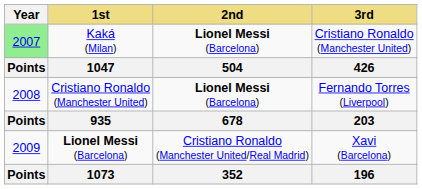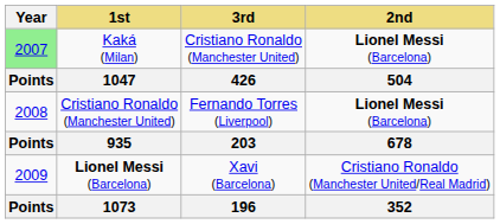 <table class="wikitable" style="font-size:95%; text-align:center;">
 <tr>
 <th>Year</th>
 <th style="background-color: #eedd82">1st</th>
+<th style="background-color: #eedd82">3rd</th>
 <th style="background-color: #eedd82">2nd</th>
-<th style="background-color: #eedd82">3rd</th>
 </tr>
 <tr>
 <td style="background: lightgreen;"><a href='#'>2007</a></td>
 <td> <a href='#'>Kaká</a> <br><small>(<a href='#'>Milan</a>)</small></td>
+<td> <a href='#'>Cristiano Ronaldo</a> <br><small>(<a href='#'>Manchester United</a>)</small></td>
 <td> <strong>Lionel Messi</strong> <br><small>(<a href='#'>Barcelona</a>)</small></td>
-<td> <a href='#'>Cristiano Ronaldo</a> <br><small>(<a href='#'>Manchester United</a>)</small></td>
 </tr>
 <tr>
 <th>Points</th>
 <th>1047</th>
+<th>426</th>
 <th>504</th>
-<th>426</th>
 </tr>
 <tr>
 <td><a href='#'>2008</a></td>
 <td> <a href='#'>Cristiano Ronaldo</a> <br><small>(<a href='#'>Manchester United</a>)</small></td>
+<td> <a href='#'>Fernando Torres</a> <br><small>(<a href='#'>Liverpool</a>)</small></td>
 <td> <strong>Lionel Messi</strong> <br><small>(<a href='#'>Barcelona</a>)</small></td>
-<td> <a href='#'>Fernando Torres</a> <br><small>(<a href='#'>Liverpool</a>)</small></td>
 </tr>
 <tr>
 <th>Points</th>
 <th>935</th>
+<th>203</th>
 <th>678</th>
-<th>203</th>
 </tr>
 <tr>
 <td><a href='#'>2009</a></td>
 <td> <strong>Lionel Messi</strong> <br><small>(<a href='#'>Barcelona</a>)</small></td>
+<td> <a href='#'>Xavi</a> <br><small>(<a href='#'>Barcelona</a>)</small></td>
 <td> <a href='#'>Cristiano Ronaldo</a> <br><small>(<a href='#'>Manchester United</a>/<a href='#'>Real Madrid</a>)</small></td>
-<td> <a href='#'>Xavi</a> <br><small>(<a href='#'>Barcelona</a>)</small></td>
 </tr>
 <tr>
 <th>Points</th>
 <th>1073</th>
+<th>196</th>
 <th>352</th>
-<th>196</th>
 </tr>
 </table>
